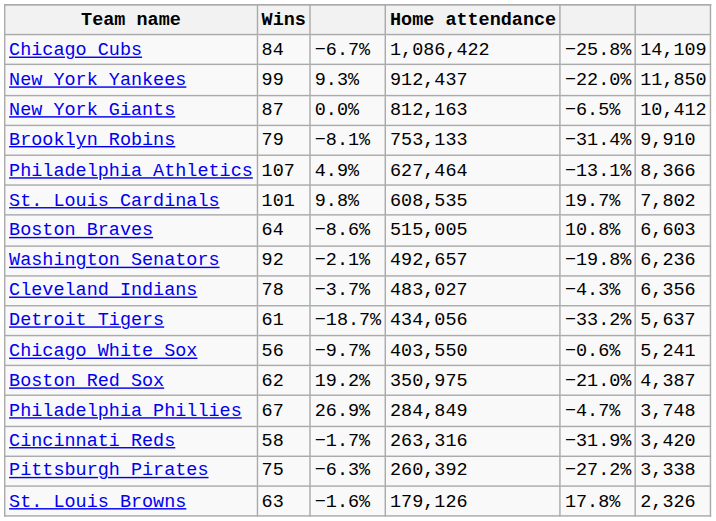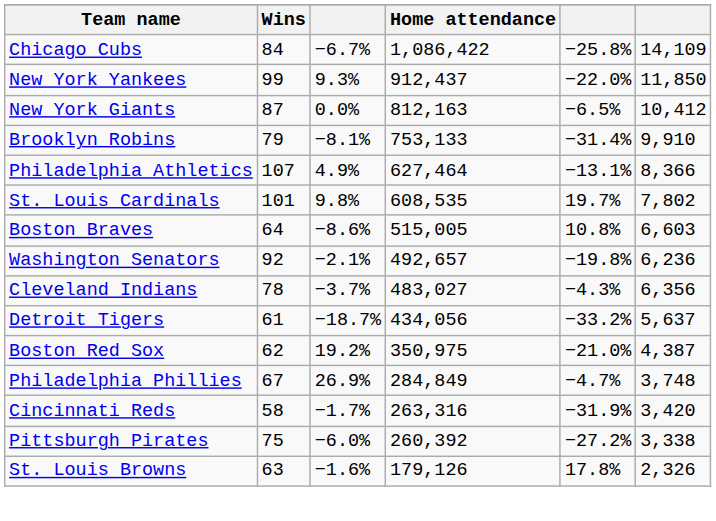 <table class="wikitable sortable">
 <tr style="text-align:center; font-size:larger;">
 </tr>
 <tr>
 <th>Team name</th>
 <th>Wins</th>
 <th></th>
 <th>Home attendance</th>
 <th></th>
 <th></th>
 </tr>
 <tr>
 <td><a href='#'>Chicago Cubs</a></td>
 <td>84</td>
 <td>−6.7%</td>
 <td>1,086,422</td>
 <td>−25.8%</td>
 <td>14,109</td>
 </tr>
 <tr>
 <td><a href='#'>New York Yankees</a></td>
 <td>99</td>
 <td>9.3%</td>
 <td>912,437</td>
 <td>−22.0%</td>
 <td>11,850</td>
 </tr>
 <tr>
 <td><a href='#'>New York Giants</a></td>
 <td>87</td>
 <td>0.0%</td>
 <td>812,163</td>
 <td>−6.5%</td>
 <td>10,412</td>
 </tr>
 <tr>
 <td><a href='#'>Brooklyn Robins</a></td>
 <td>79</td>
 <td>−8.1%</td>
 <td>753,133</td>
 <td>−31.4%</td>
 <td>9,910</td>
 </tr>
 <tr>
 <td><a href='#'>Philadelphia Athletics</a></td>
 <td>107</td>
 <td>4.9%</td>
 <td>627,464</td>
 <td>−13.1%</td>
 <td>8,366</td>
 </tr>
 <tr>
 <td><a href='#'>St. Louis Cardinals</a></td>
 <td>101</td>
 <td>9.8%</td>
 <td>608,535</td>
 <td>19.7%</td>
 <td>7,802</td>
 </tr>
 <tr>
 <td><a href='#'>Boston Braves</a></td>
 <td>64</td>
 <td>−8.6%</td>
 <td>515,005</td>
 <td>10.8%</td>
 <td>6,603</td>
 </tr>
 <tr>
 <td><a href='#'>Washington Senators</a></td>
 <td>92</td>
 <td>−2.1%</td>
 <td>492,657</td>
 <td>−19.8%</td>
 <td>6,236</td>
 </tr>
 <tr>
 <td><a href='#'>Cleveland Indians</a></td>
 <td>78</td>
 <td>−3.7%</td>
 <td>483,027</td>
 <td>−4.3%</td>
 <td>6,356</td>
 </tr>
 <tr>
 <td><a href='#'>Detroit Tigers</a></td>
 <td>61</td>
 <td>−18.7%</td>
 <td>434,056</td>
 <td>−33.2%</td>
 <td>5,637</td>
 </tr>
 <tr>
-<td><a href='#'>Chicago White Sox</a></td>
-<td>56</td>
-<td>−9.7%</td>
-<td>403,550</td>
-<td>−0.6%</td>
-<td>5,241</td>
-</tr>
-<tr>
 <td><a href='#'>Boston Red Sox</a></td>
 <td>62</td>
 <td>19.2%</td>
 <td>350,975</td>
 <td>−21.0%</td>
 <td>4,387</td>
 </tr>
 <tr>
 <td><a href='#'>Philadelphia Phillies</a></td>
 <td>67</td>
 <td>26.9%</td>
 <td>284,849</td>
 <td>−4.7%</td>
 <td>3,748</td>
 </tr>
 <tr>
 <td><a href='#'>Cincinnati Reds</a></td>
 <td>58</td>
 <td>−1.7%</td>
 <td>263,316</td>
 <td>−31.9%</td>
 <td>3,420</td>
 </tr>
 <tr>
 <td><a href='#'>Pittsburgh Pirates</a></td>
 <td>75</td>
-<td>−6.3%</td>
+<td>−6.0%</td>
 <td>260,392</td>
 <td>−27.2%</td>
 <td>3,338</td>
 </tr>
 <tr>
 <td><a href='#'>St. Louis Browns</a></td>
 <td>63</td>
 <td>−1.6%</td>
 <td>179,126</td>
 <td>17.8%</td>
 <td>2,326</td>
 </tr>
 </table>
